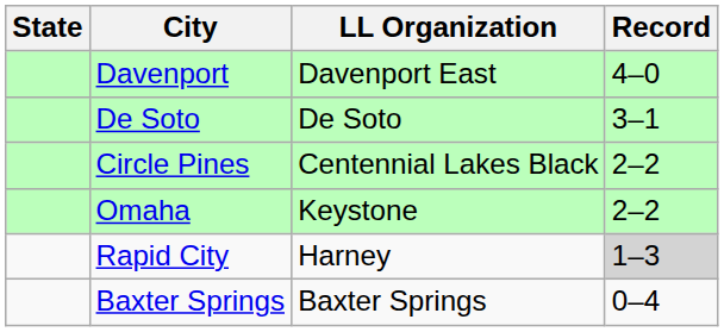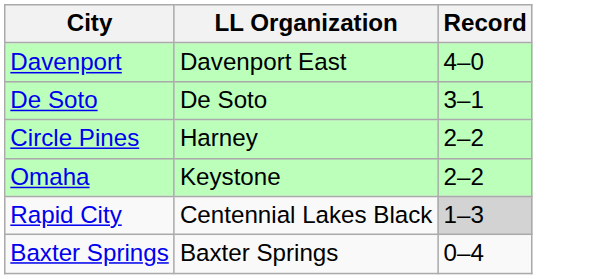 <table class="wikitable">
 <tr>
-<th>State</th>
 <th>City</th>
 <th>LL Organization</th>
 <th>Record</th>
 </tr>
 <tr bgcolor="#bbffbb">
-<td><strong></strong></td>
 <td><a href='#'>Davenport</a></td>
 <td>Davenport East</td>
 <td>4–0</td>
 </tr>
 <tr bgcolor="#bbffbb">
-<td><strong></strong></td>
 <td><a href='#'>De Soto</a></td>
 <td>De Soto</td>
 <td>3–1</td>
 </tr>
 <tr bgcolor="#bbffbb">
-<td><strong></strong></td>
 <td><a href='#'>Circle Pines</a></td>
-<td>Centennial Lakes Black</td>
+<td>Harney</td>
 <td>2–2</td>
 </tr>
 <tr bgcolor="#bbffbb">
-<td><strong></strong></td>
 <td><a href='#'>Omaha</a></td>
 <td>Keystone</td>
 <td>2–2</td>
 </tr>
 <tr>
-<td><strong></strong></td>
 <td><a href='#'>Rapid City</a></td>
-<td>Harney</td>
+<td>Centennial Lakes Black</td>
 <td style="background: lightgrey;">1–3</td>
 </tr>
 <tr>
-<td><strong></strong></td>
 <td><a href='#'>Baxter Springs</a></td>
 <td>Baxter Springs</td>
 <td>0–4</td>
 </tr>
 </table>
